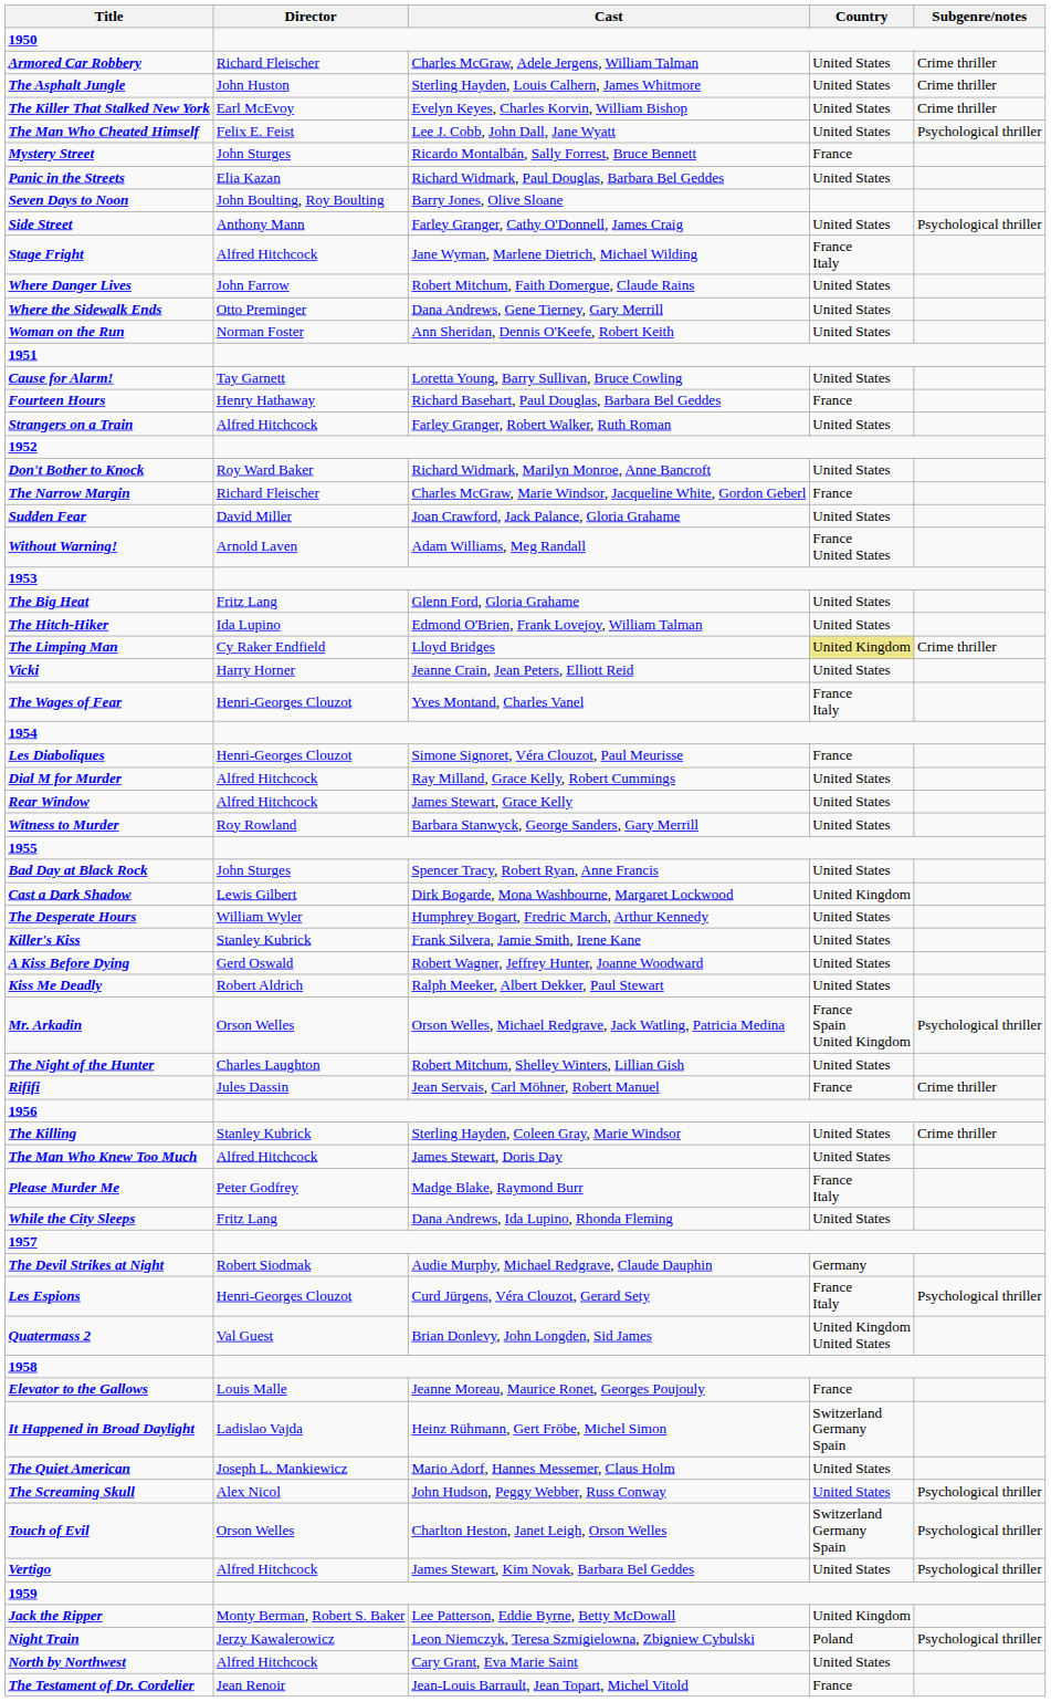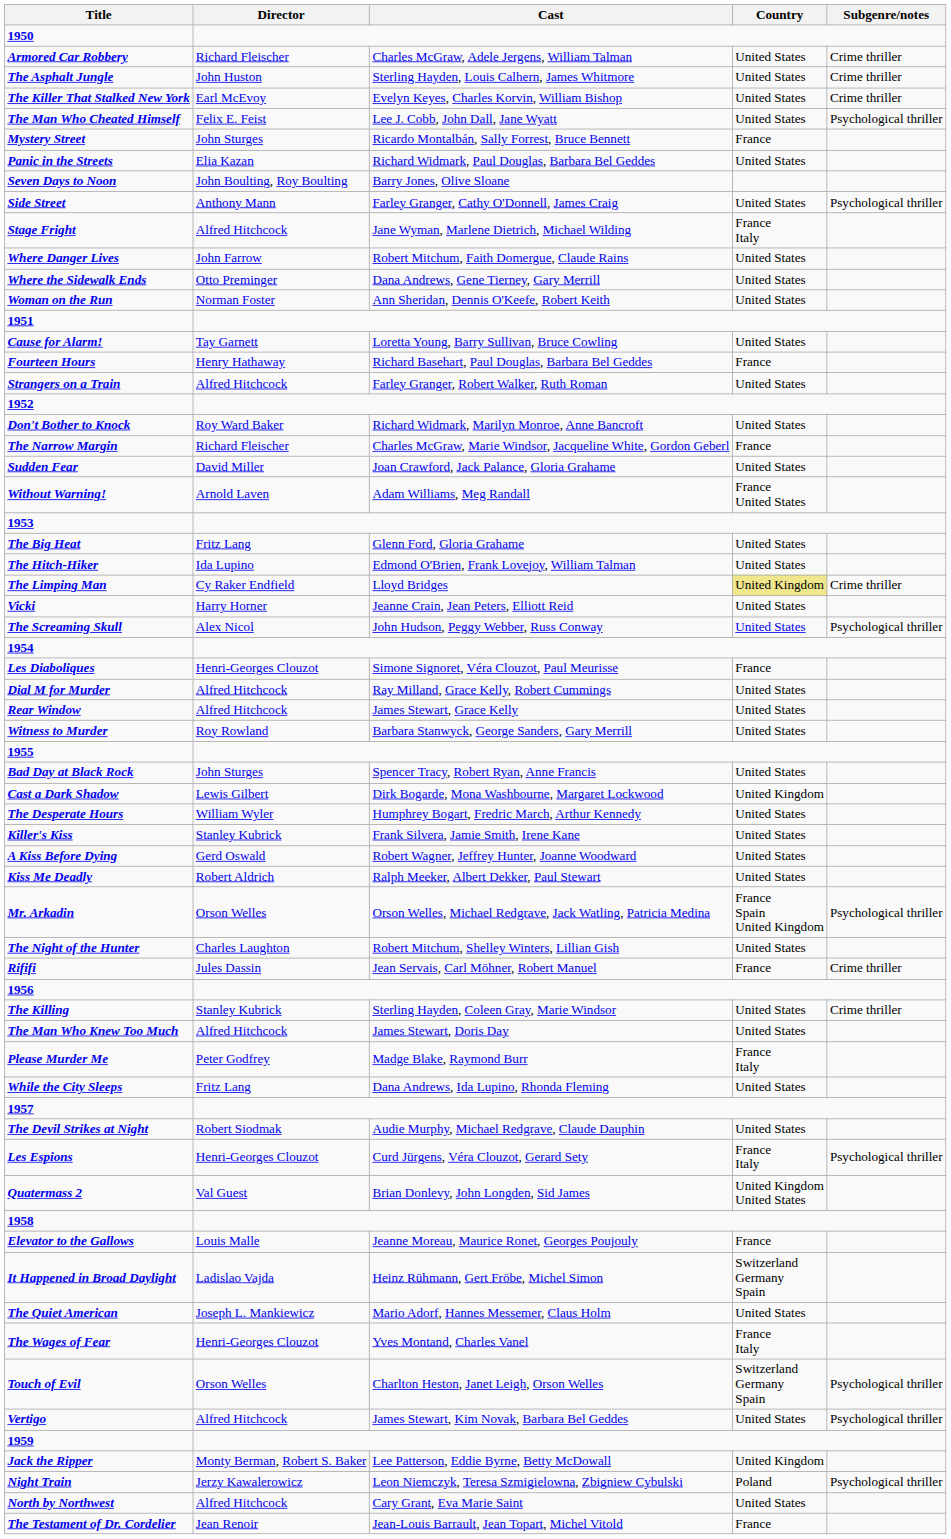 <table class="wikitable">
 <tr>
 <th>Title</th>
 <th>Director</th>
 <th>Cast</th>
 <th>Country</th>
 <th>Subgenre/notes</th>
 </tr>
 <tr>
 <td><strong><a href='#'>1950</a></strong></td>
 </tr>
 <tr>
 <td><strong><em><a href='#'>Armored Car Robbery</a></em></strong></td>
 <td><a href='#'>Richard Fleischer</a></td>
 <td><a href='#'>Charles McGraw</a>, <a href='#'>Adele Jergens</a>, <a href='#'>William Talman</a></td>
 <td>United States</td>
 <td>Crime thriller</td>
 </tr>
 <tr>
 <td><strong><em><a href='#'>The Asphalt Jungle</a></em></strong></td>
 <td><a href='#'>John Huston</a></td>
 <td><a href='#'>Sterling Hayden</a>, <a href='#'>Louis Calhern</a>, <a href='#'>James Whitmore</a></td>
 <td>United States</td>
 <td>Crime thriller</td>
 </tr>
 <tr>
 <td><strong><em><a href='#'>The Killer That Stalked New York</a></em></strong></td>
 <td><a href='#'>Earl McEvoy</a></td>
 <td><a href='#'>Evelyn Keyes</a>, <a href='#'>Charles Korvin</a>, <a href='#'>William Bishop</a></td>
 <td>United States</td>
 <td>Crime thriller</td>
 </tr>
 <tr>
 <td><strong><em><a href='#'>The Man Who Cheated Himself</a></em></strong></td>
 <td><a href='#'>Felix E. Feist</a></td>
 <td><a href='#'>Lee J. Cobb</a>, <a href='#'>John Dall</a>, <a href='#'>Jane Wyatt</a></td>
 <td>United States</td>
 <td>Psychological thriller</td>
 </tr>
 <tr>
 <td><strong><em><a href='#'>Mystery Street</a></em></strong></td>
 <td><a href='#'>John Sturges</a></td>
 <td><a href='#'>Ricardo Montalbán</a>, <a href='#'>Sally Forrest</a>, <a href='#'>Bruce Bennett</a></td>
 <td>France</td>
 <td></td>
 </tr>
 <tr>
 <td><strong><em><a href='#'>Panic in the Streets</a></em></strong></td>
 <td><a href='#'>Elia Kazan</a></td>
 <td><a href='#'>Richard Widmark</a>, <a href='#'>Paul Douglas</a>, <a href='#'>Barbara Bel Geddes</a></td>
 <td>United States</td>
 <td></td>
 </tr>
 <tr>
 <td><strong><em><a href='#'>Seven Days to Noon</a></em></strong></td>
 <td><a href='#'>John Boulting</a>, <a href='#'>Roy Boulting</a></td>
 <td><a href='#'>Barry Jones</a>, <a href='#'>Olive Sloane</a></td>
 <td></td>
 <td></td>
 </tr>
 <tr>
 <td><strong><em><a href='#'>Side Street</a></em></strong></td>
 <td><a href='#'>Anthony Mann</a></td>
 <td><a href='#'>Farley Granger</a>, <a href='#'>Cathy O'Donnell</a>, <a href='#'>James Craig</a></td>
 <td>United States</td>
 <td>Psychological thriller</td>
 </tr>
 <tr>
 <td><strong><em><a href='#'>Stage Fright</a></em></strong></td>
 <td><a href='#'>Alfred Hitchcock</a></td>
 <td><a href='#'>Jane Wyman</a>, <a href='#'>Marlene Dietrich</a>, <a href='#'>Michael Wilding</a></td>
 <td>France<br>Italy</td>
 <td></td>
 </tr>
 <tr>
 <td><strong><em><a href='#'>Where Danger Lives</a></em></strong></td>
 <td><a href='#'>John Farrow</a></td>
 <td><a href='#'>Robert Mitchum</a>, <a href='#'>Faith Domergue</a>, <a href='#'>Claude Rains</a></td>
 <td>United States</td>
 <td></td>
 </tr>
 <tr>
 <td><strong><em><a href='#'>Where the Sidewalk Ends</a></em></strong></td>
 <td><a href='#'>Otto Preminger</a></td>
 <td><a href='#'>Dana Andrews</a>, <a href='#'>Gene Tierney</a>, <a href='#'>Gary Merrill</a></td>
 <td>United States</td>
 <td></td>
 </tr>
 <tr>
 <td><strong><em><a href='#'>Woman on the Run</a></em></strong></td>
 <td><a href='#'>Norman Foster</a></td>
 <td><a href='#'>Ann Sheridan</a>, <a href='#'>Dennis O'Keefe</a>, <a href='#'>Robert Keith</a></td>
 <td>United States</td>
 <td></td>
 </tr>
 <tr>
 <td><strong><a href='#'>1951</a></strong></td>
 </tr>
 <tr>
 <td><strong><em><a href='#'>Cause for Alarm!</a></em></strong></td>
 <td><a href='#'>Tay Garnett</a></td>
 <td><a href='#'>Loretta Young</a>, <a href='#'>Barry Sullivan</a>, <a href='#'>Bruce Cowling</a></td>
 <td>United States</td>
 <td></td>
 </tr>
 <tr>
 <td><strong><em><a href='#'>Fourteen Hours</a></em></strong></td>
 <td><a href='#'>Henry Hathaway</a></td>
 <td><a href='#'>Richard Basehart</a>, <a href='#'>Paul Douglas</a>, <a href='#'>Barbara Bel Geddes</a></td>
 <td>France</td>
 <td></td>
 </tr>
 <tr>
 <td><strong><em><a href='#'>Strangers on a Train</a></em></strong></td>
 <td><a href='#'>Alfred Hitchcock</a></td>
 <td><a href='#'>Farley Granger</a>, <a href='#'>Robert Walker</a>, <a href='#'>Ruth Roman</a></td>
 <td>United States</td>
 <td></td>
 </tr>
 <tr>
 <td><strong><a href='#'>1952</a></strong></td>
 </tr>
 <tr>
 <td><strong><em><a href='#'>Don't Bother to Knock</a></em></strong></td>
 <td><a href='#'>Roy Ward Baker</a></td>
 <td><a href='#'>Richard Widmark</a>, <a href='#'>Marilyn Monroe</a>, <a href='#'>Anne Bancroft</a></td>
 <td>United States</td>
 <td></td>
 </tr>
 <tr>
 <td><strong><em><a href='#'>The Narrow Margin</a></em></strong></td>
 <td><a href='#'>Richard Fleischer</a></td>
 <td><a href='#'>Charles McGraw</a>, <a href='#'>Marie Windsor</a>, <a href='#'>Jacqueline White</a>, <a href='#'>Gordon Geberl</a></td>
 <td>France</td>
 <td></td>
 </tr>
 <tr>
 <td><strong><em><a href='#'>Sudden Fear</a></em></strong></td>
 <td><a href='#'>David Miller</a></td>
 <td><a href='#'>Joan Crawford</a>, <a href='#'>Jack Palance</a>, <a href='#'>Gloria Grahame</a></td>
 <td>United States</td>
 <td></td>
 </tr>
 <tr>
 <td><strong><em><a href='#'>Without Warning!</a></em></strong></td>
 <td><a href='#'>Arnold Laven</a></td>
 <td><a href='#'>Adam Williams</a>, <a href='#'>Meg Randall</a></td>
 <td>France<br>United States</td>
 <td></td>
 </tr>
 <tr>
 <td><strong><a href='#'>1953</a></strong></td>
 </tr>
 <tr>
 <td><strong><em><a href='#'>The Big Heat</a></em></strong></td>
 <td><a href='#'>Fritz Lang</a></td>
 <td><a href='#'>Glenn Ford</a>, <a href='#'>Gloria Grahame</a></td>
 <td>United States</td>
 <td></td>
 </tr>
 <tr>
 <td><strong><em><a href='#'>The Hitch-Hiker</a></em></strong></td>
 <td><a href='#'>Ida Lupino</a></td>
 <td><a href='#'>Edmond O'Brien</a>, <a href='#'>Frank Lovejoy</a>, <a href='#'>William Talman</a></td>
 <td>United States</td>
 <td></td>
 </tr>
 <tr>
 <td><strong><em><a href='#'>The Limping Man</a></em></strong></td>
 <td><a href='#'>Cy Raker Endfield</a></td>
 <td><a href='#'>Lloyd Bridges</a></td>
 <td style="background: khaki;">United Kingdom</td>
 <td>Crime thriller</td>
 </tr>
 <tr>
 <td><strong><em><a href='#'>Vicki</a></em></strong></td>
 <td><a href='#'>Harry Horner</a></td>
 <td><a href='#'>Jeanne Crain</a>, <a href='#'>Jean Peters</a>, <a href='#'>Elliott Reid</a></td>
 <td>United States</td>
 <td></td>
 </tr>
 <tr>
-<td><strong><em><a href='#'>The Wages of Fear</a></em></strong></td>
-<td><a href='#'>Henri-Georges Clouzot</a></td>
-<td><a href='#'>Yves Montand</a>, <a href='#'>Charles Vanel</a></td>
-<td>France<br>Italy</td>
-<td></td>
+<td><strong><em><a href='#'>The Screaming Skull</a></em></strong></td>
+<td><a href='#'>Alex Nicol</a></td>
+<td><a href='#'>John Hudson</a>, <a href='#'>Peggy Webber</a>, <a href='#'>Russ Conway</a></td>
+<td><a href='#'>United States</a></td>
+<td>Psychological thriller</td>
 </tr>
 <tr>
 <td><strong><a href='#'>1954</a></strong></td>
 </tr>
 <tr>
 <td><strong><em><a href='#'>Les Diaboliques</a></em></strong></td>
 <td><a href='#'>Henri-Georges Clouzot</a></td>
 <td><a href='#'>Simone Signoret</a>, <a href='#'>Véra Clouzot</a>, <a href='#'>Paul Meurisse</a></td>
 <td>France</td>
 <td></td>
 </tr>
 <tr>
 <td><strong><em><a href='#'>Dial M for Murder</a></em></strong></td>
 <td><a href='#'>Alfred Hitchcock</a></td>
 <td><a href='#'>Ray Milland</a>, <a href='#'>Grace Kelly</a>, <a href='#'>Robert Cummings</a></td>
 <td>United States</td>
 <td></td>
 </tr>
 <tr>
 <td><strong><em><a href='#'>Rear Window</a></em></strong></td>
 <td><a href='#'>Alfred Hitchcock</a></td>
 <td><a href='#'>James Stewart</a>, <a href='#'>Grace Kelly</a></td>
 <td>United States</td>
 <td></td>
 </tr>
 <tr>
 <td><strong><em><a href='#'>Witness to Murder</a></em></strong></td>
 <td><a href='#'>Roy Rowland</a></td>
 <td><a href='#'>Barbara Stanwyck</a>, <a href='#'>George Sanders</a>, <a href='#'>Gary Merrill</a></td>
 <td>United States</td>
 <td></td>
 </tr>
 <tr>
 <td><strong><a href='#'>1955</a></strong></td>
 </tr>
 <tr>
 <td><strong><em><a href='#'>Bad Day at Black Rock</a></em></strong></td>
 <td><a href='#'>John Sturges</a></td>
 <td><a href='#'>Spencer Tracy</a>, <a href='#'>Robert Ryan</a>, <a href='#'>Anne Francis</a></td>
 <td>United States</td>
 <td></td>
 </tr>
 <tr>
 <td><strong><em><a href='#'>Cast a Dark Shadow</a></em></strong></td>
 <td><a href='#'>Lewis Gilbert</a></td>
 <td><a href='#'>Dirk Bogarde</a>, <a href='#'>Mona Washbourne</a>, <a href='#'>Margaret Lockwood</a></td>
 <td>United Kingdom</td>
 <td></td>
 </tr>
 <tr>
 <td><strong><em><a href='#'>The Desperate Hours</a></em></strong></td>
 <td><a href='#'>William Wyler</a></td>
 <td><a href='#'>Humphrey Bogart</a>, <a href='#'>Fredric March</a>, <a href='#'>Arthur Kennedy</a></td>
 <td>United States</td>
 <td></td>
 </tr>
 <tr>
 <td><strong><em><a href='#'>Killer's Kiss</a></em></strong></td>
 <td><a href='#'>Stanley Kubrick</a></td>
 <td><a href='#'>Frank Silvera</a>, <a href='#'>Jamie Smith</a>, <a href='#'>Irene Kane</a></td>
 <td>United States</td>
 <td></td>
 </tr>
 <tr>
 <td><strong><em><a href='#'>A Kiss Before Dying</a></em></strong></td>
 <td><a href='#'>Gerd Oswald</a></td>
 <td><a href='#'>Robert Wagner</a>, <a href='#'>Jeffrey Hunter</a>, <a href='#'>Joanne Woodward</a></td>
 <td>United States</td>
 <td></td>
 </tr>
 <tr>
 <td><strong><em><a href='#'>Kiss Me Deadly</a></em></strong></td>
 <td><a href='#'>Robert Aldrich</a></td>
 <td><a href='#'>Ralph Meeker</a>, <a href='#'>Albert Dekker</a>, <a href='#'>Paul Stewart</a></td>
 <td>United States</td>
 <td></td>
 </tr>
 <tr>
 <td><strong><em><a href='#'>Mr. Arkadin</a></em></strong></td>
 <td><a href='#'>Orson Welles</a></td>
 <td><a href='#'>Orson Welles</a>, <a href='#'>Michael Redgrave</a>, <a href='#'>Jack Watling</a>, <a href='#'>Patricia Medina</a></td>
 <td>France<br>Spain<br>United Kingdom</td>
 <td>Psychological thriller</td>
 </tr>
 <tr>
 <td><strong><em><a href='#'>The Night of the Hunter</a></em></strong></td>
 <td><a href='#'>Charles Laughton</a></td>
 <td><a href='#'>Robert Mitchum</a>, <a href='#'>Shelley Winters</a>, <a href='#'>Lillian Gish</a></td>
 <td>United States</td>
 <td></td>
 </tr>
 <tr>
 <td><strong><em><a href='#'>Rififi</a></em></strong></td>
 <td><a href='#'>Jules Dassin</a></td>
 <td><a href='#'>Jean Servais</a>, <a href='#'>Carl Möhner</a>, <a href='#'>Robert Manuel</a></td>
 <td>France</td>
 <td>Crime thriller</td>
 </tr>
 <tr>
 <td><strong><a href='#'>1956</a></strong></td>
 </tr>
 <tr>
 <td><strong><em><a href='#'>The Killing</a></em></strong></td>
 <td><a href='#'>Stanley Kubrick</a></td>
 <td><a href='#'>Sterling Hayden</a>, <a href='#'>Coleen Gray</a>, <a href='#'>Marie Windsor</a></td>
 <td>United States</td>
 <td>Crime thriller</td>
 </tr>
 <tr>
 <td><strong><em><a href='#'>The Man Who Knew Too Much</a></em></strong></td>
 <td><a href='#'>Alfred Hitchcock</a></td>
 <td><a href='#'>James Stewart</a>, <a href='#'>Doris Day</a></td>
 <td>United States</td>
 <td></td>
 </tr>
 <tr>
 <td><strong><em><a href='#'>Please Murder Me</a></em></strong></td>
 <td><a href='#'>Peter Godfrey</a></td>
 <td><a href='#'>Madge Blake</a>, <a href='#'>Raymond Burr</a></td>
 <td>France<br>Italy</td>
 <td></td>
 </tr>
 <tr>
 <td><strong><em><a href='#'>While the City Sleeps</a></em></strong></td>
 <td><a href='#'>Fritz Lang</a></td>
 <td><a href='#'>Dana Andrews</a>, <a href='#'>Ida Lupino</a>, <a href='#'>Rhonda Fleming</a></td>
 <td>United States</td>
 <td></td>
 </tr>
 <tr>
 <td><strong><a href='#'>1957</a></strong></td>
 </tr>
 <tr>
 <td><strong><em><a href='#'>The Devil Strikes at Night</a></em></strong></td>
 <td><a href='#'>Robert Siodmak</a></td>
 <td><a href='#'>Audie Murphy</a>, <a href='#'>Michael Redgrave</a>, <a href='#'>Claude Dauphin</a></td>
-<td>Germany</td>
+<td>United States</td>
 <td></td>
 </tr>
 <tr>
 <td><strong><em><a href='#'>Les Espions</a></em></strong></td>
 <td><a href='#'>Henri-Georges Clouzot</a></td>
 <td><a href='#'>Curd Jürgens</a>, <a href='#'>Véra Clouzot</a>, <a href='#'>Gerard Sety</a></td>
 <td>France<br>Italy</td>
 <td>Psychological thriller</td>
 </tr>
 <tr>
 <td><strong><em><a href='#'>Quatermass 2</a></em></strong></td>
 <td><a href='#'>Val Guest</a></td>
 <td><a href='#'>Brian Donlevy</a>, <a href='#'>John Longden</a>, <a href='#'>Sid James</a></td>
 <td>United Kingdom<br>United States</td>
 <td></td>
 </tr>
 <tr>
 <td><strong><a href='#'>1958</a></strong></td>
 </tr>
 <tr>
 <td><strong><em><a href='#'>Elevator to the Gallows</a></em></strong></td>
 <td><a href='#'>Louis Malle</a></td>
 <td><a href='#'>Jeanne Moreau</a>, <a href='#'>Maurice Ronet</a>, <a href='#'>Georges Poujouly</a></td>
 <td>France</td>
 <td></td>
 </tr>
 <tr>
 <td><strong><em><a href='#'>It Happened in Broad Daylight</a></em></strong></td>
 <td><a href='#'>Ladislao Vajda</a></td>
 <td><a href='#'>Heinz Rühmann</a>, <a href='#'>Gert Fröbe</a>, <a href='#'>Michel Simon</a></td>
 <td>Switzerland<br>Germany<br>Spain</td>
 <td></td>
 </tr>
 <tr>
 <td><strong><em><a href='#'>The Quiet American</a></em></strong></td>
 <td><a href='#'>Joseph L. Mankiewicz</a></td>
 <td><a href='#'>Mario Adorf</a>, <a href='#'>Hannes Messemer</a>, <a href='#'>Claus Holm</a></td>
 <td>United States</td>
 <td></td>
 </tr>
 <tr>
-<td><strong><em><a href='#'>The Screaming Skull</a></em></strong></td>
-<td><a href='#'>Alex Nicol</a></td>
-<td><a href='#'>John Hudson</a>, <a href='#'>Peggy Webber</a>, <a href='#'>Russ Conway</a></td>
-<td><a href='#'>United States</a></td>
-<td>Psychological thriller</td>
+<td><strong><em><a href='#'>The Wages of Fear</a></em></strong></td>
+<td><a href='#'>Henri-Georges Clouzot</a></td>
+<td><a href='#'>Yves Montand</a>, <a href='#'>Charles Vanel</a></td>
+<td>France<br>Italy</td>
+<td></td>
 </tr>
 <tr>
 <td><strong><em><a href='#'>Touch of Evil</a></em></strong></td>
 <td><a href='#'>Orson Welles</a></td>
 <td><a href='#'>Charlton Heston</a>, <a href='#'>Janet Leigh</a>, <a href='#'>Orson Welles</a></td>
 <td>Switzerland<br>Germany<br>Spain</td>
 <td>Psychological thriller</td>
 </tr>
 <tr>
 <td><strong><em><a href='#'>Vertigo</a></em></strong></td>
 <td><a href='#'>Alfred Hitchcock</a></td>
 <td><a href='#'>James Stewart</a>, <a href='#'>Kim Novak</a>, <a href='#'>Barbara Bel Geddes</a></td>
 <td>United States</td>
 <td>Psychological thriller</td>
 </tr>
 <tr>
 <td><strong><a href='#'>1959</a></strong></td>
 </tr>
 <tr>
 <td><strong><em><a href='#'>Jack the Ripper</a></em></strong></td>
 <td><a href='#'>Monty Berman</a>, <a href='#'>Robert S. Baker</a></td>
 <td><a href='#'>Lee Patterson</a>, <a href='#'>Eddie Byrne</a>, <a href='#'>Betty McDowall</a></td>
 <td>United Kingdom</td>
 <td></td>
 </tr>
 <tr>
 <td><strong><em><a href='#'>Night Train</a></em></strong></td>
 <td><a href='#'>Jerzy Kawalerowicz</a></td>
 <td><a href='#'>Leon Niemczyk</a>, <a href='#'>Teresa Szmigielowna</a>, <a href='#'>Zbigniew Cybulski</a></td>
 <td>Poland</td>
 <td>Psychological thriller</td>
 </tr>
 <tr>
 <td><strong><em><a href='#'>North by Northwest</a></em></strong></td>
 <td><a href='#'>Alfred Hitchcock</a></td>
 <td><a href='#'>Cary Grant</a>, <a href='#'>Eva Marie Saint</a></td>
 <td>United States</td>
 <td></td>
 </tr>
 <tr>
 <td><strong><em><a href='#'>The Testament of Dr. Cordelier</a></em></strong></td>
 <td><a href='#'>Jean Renoir</a></td>
 <td><a href='#'>Jean-Louis Barrault</a>, <a href='#'>Jean Topart</a>, <a href='#'>Michel Vitold</a></td>
 <td>France</td>
 <td></td>
 </tr>
 </table>
